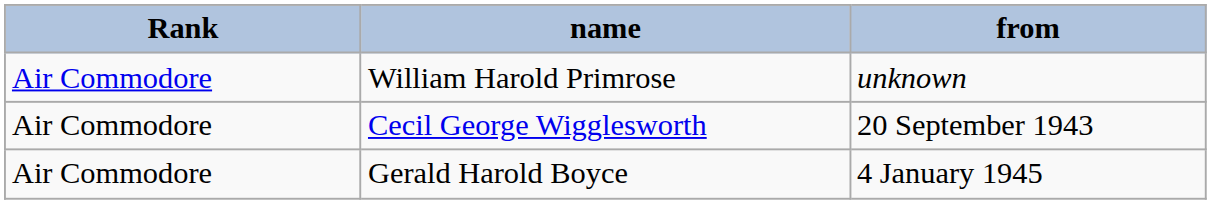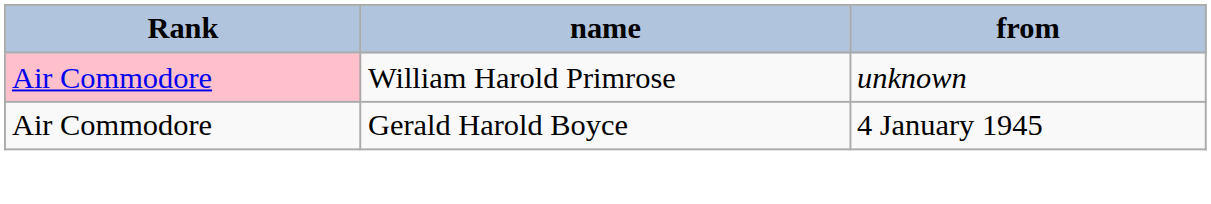 <table class="wikitable sortable">
 <tr style="vertical-align: top;">
 <th scope="col" style="width: 180px; background:#B0C4DE;">Rank</th>
 <th scope="col" style="width: 250px; background:#B0C4DE;">name</th>
 <th scope="col" style="width: 180px; background:#B0C4DE;">from</th>
 </tr>
 <tr style="vertical-align: top;">
-<td><a href='#'>Air Commodore</a></td>
+<td style="background: pink;"><a href='#'>Air Commodore</a></td>
 <td>William Harold Primrose</td>
 <td><em>unknown</em></td>
-</tr>
-<tr style="vertical-align: top;">
-<td>Air Commodore</td>
-<td><a href='#'>Cecil George Wigglesworth</a></td>
-<td>20 September 1943</td>
 </tr>
 <tr style="vertical-align: top;">
 <td>Air Commodore</td>
 <td>Gerald Harold Boyce</td>
 <td>4 January 1945</td>
 </tr>
 </table>
